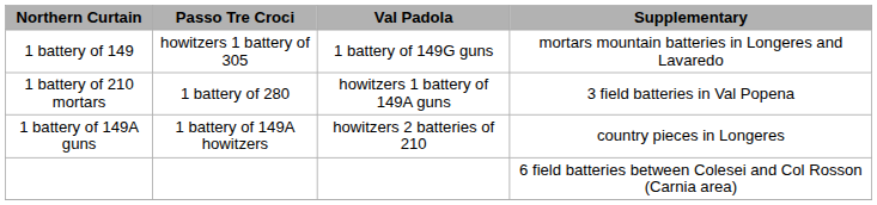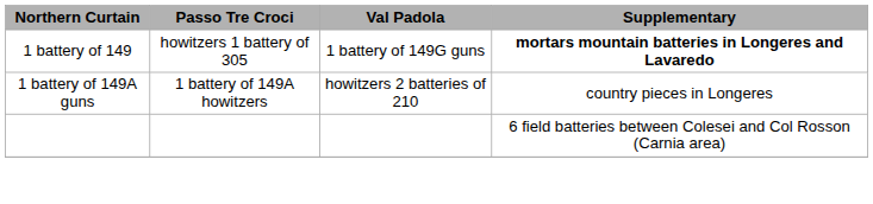 <table class="wikitable" cellpadding="0" cellspacing="0" style="margin: 1em 0em 0em 0em; text-align: center; background: #FFFFFF;">
 <tr style="background:#B2B2B2; font-weight: bold;">
 <td>Northern Curtain</td>
 <td>Passo Tre Croci</td>
 <td>Val Padola</td>
 <td>Supplementary</td>
 </tr>
 <tr>
 <td>1 battery of 149</td>
 <td>howitzers 1 battery of 305</td>
 <td>1 battery of 149G guns</td>
-<td>mortars mountain batteries in Longeres and Lavaredo</td>
-</tr>
-<tr>
-<td>1 battery of 210 mortars</td>
-<td>1 battery of 280</td>
-<td>howitzers 1 battery of 149A guns</td>
-<td>3 field batteries in Val Popena</td>
+<td><strong>mortars mountain batteries in Longeres and Lavaredo</strong></td>
 </tr>
 <tr>
 <td>1 battery of 149A guns</td>
 <td>1 battery of 149A howitzers</td>
 <td>howitzers 2 batteries of 210</td>
 <td>country pieces in Longeres</td>
 </tr>
 <tr>
 <td></td>
 <td></td>
 <td></td>
 <td>6 field batteries between Colesei and Col Rosson (Carnia area)</td>
 </tr>
 <tr>
 </tr>
 </table>
